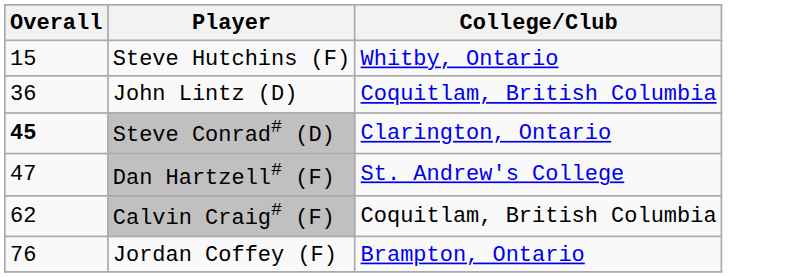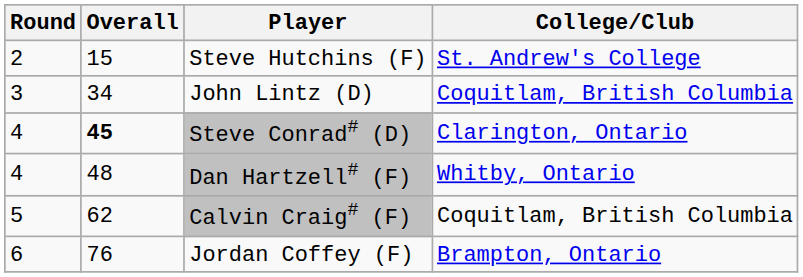 <table class="wikitable">
 <tr>
+<th>Round</th>
 <th>Overall</th>
 <th>Player</th>
 <th>College/Club</th>
 </tr>
 <tr>
+<td>2</td>
 <td>15</td>
 <td>Steve Hutchins (F)</td>
-<td><a href='#'>Whitby, Ontario</a></td>
+<td><a href='#'>St. Andrew's College</a></td>
 </tr>
 <tr>
-<td>36</td>
+<td>3</td>
+<td>34</td>
 <td>John Lintz (D)</td>
 <td><a href='#'>Coquitlam, British Columbia</a></td>
 </tr>
 <tr>
+<td>4</td>
 <td><strong>45</strong></td>
 <td bgcolor="#C0C0C0">Steve Conrad<sup>#</sup> (D)</td>
 <td><a href='#'>Clarington, Ontario</a></td>
 </tr>
 <tr>
-<td>47</td>
+<td>4</td>
+<td>48</td>
 <td bgcolor="#C0C0C0">Dan Hartzell<sup>#</sup> (F)</td>
-<td><a href='#'>St. Andrew's College</a></td>
+<td><a href='#'>Whitby, Ontario</a></td>
 </tr>
 <tr>
+<td>5</td>
 <td>62</td>
 <td bgcolor="#C0C0C0">Calvin Craig<sup>#</sup> (F)</td>
 <td>Coquitlam, British Columbia</td>
 </tr>
 <tr>
+<td>6</td>
 <td>76</td>
 <td>Jordan Coffey (F)</td>
 <td><a href='#'>Brampton, Ontario</a></td>
 </tr>
 </table>
